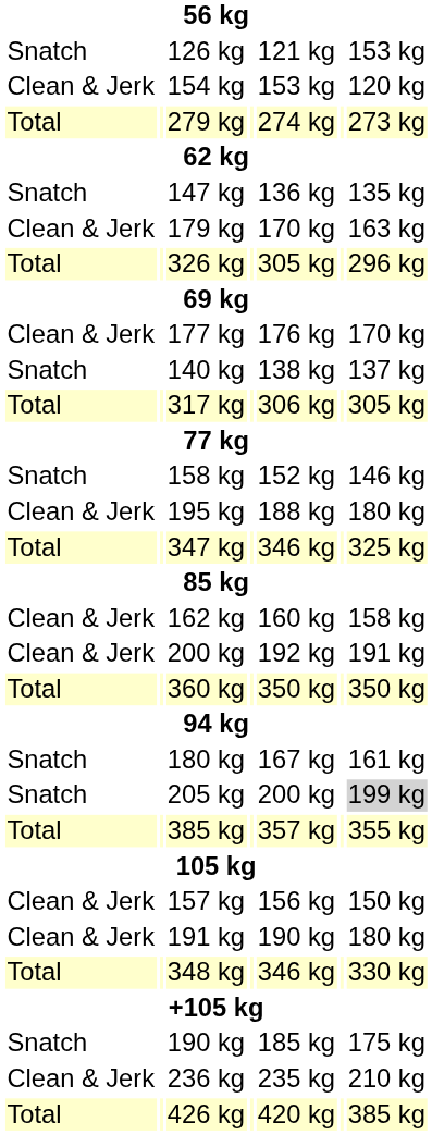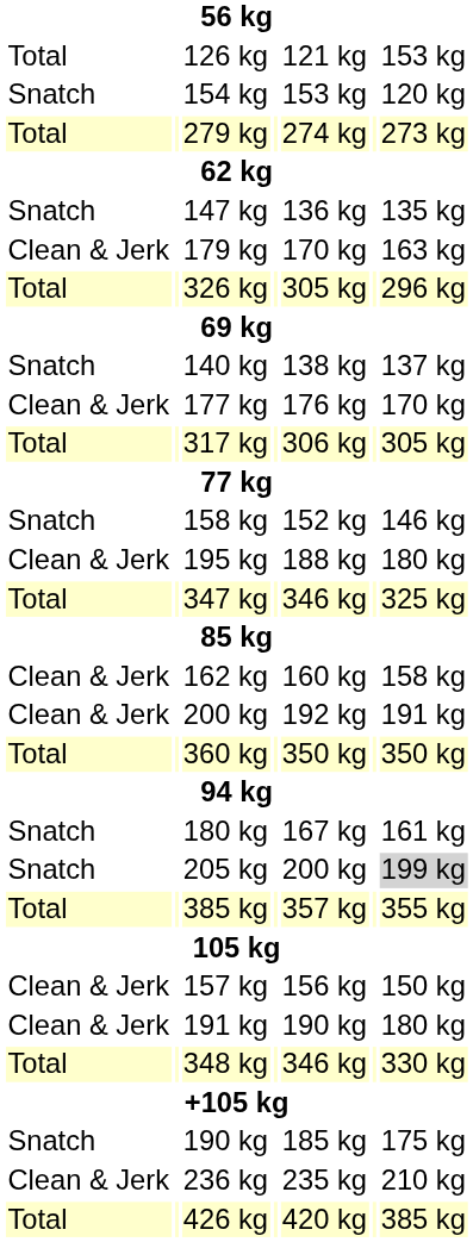 <table>
 <tr>
 <th colspan=7>56 kg</th>
 </tr>
 <tr>
-<td>Snatch</td>
+<td>Total</td>
 <td></td>
 <td>126 kg</td>
 <td></td>
 <td>121 kg</td>
 <td></td>
 <td>153 kg</td>
 </tr>
 <tr>
-<td>Clean & Jerk</td>
+<td>Snatch</td>
 <td></td>
 <td>154 kg</td>
 <td></td>
 <td>153 kg</td>
 <td></td>
 <td>120 kg</td>
 </tr>
 <tr bgcolor=ffffcc>
 <td>Total</td>
 <td></td>
 <td>279 kg</td>
 <td></td>
 <td>274 kg</td>
 <td></td>
 <td>273 kg</td>
 </tr>
 <tr>
 <th colspan=7>62 kg</th>
 </tr>
 <tr>
 <td>Snatch</td>
 <td></td>
 <td>147 kg</td>
 <td></td>
 <td>136 kg</td>
 <td></td>
 <td>135 kg</td>
 </tr>
 <tr>
 <td>Clean & Jerk</td>
 <td></td>
 <td>179 kg</td>
 <td></td>
 <td>170 kg</td>
 <td></td>
 <td>163 kg</td>
 </tr>
 <tr bgcolor=ffffcc>
 <td>Total</td>
 <td></td>
 <td>326 kg<br></td>
 <td></td>
 <td>305 kg</td>
 <td></td>
 <td>296 kg</td>
 </tr>
 <tr>
 <th colspan=7>69 kg</th>
 </tr>
 <tr>
+<td>Snatch</td>
+<td></td>
+<td>140 kg</td>
+<td></td>
+<td>138 kg</td>
+<td></td>
+<td>137 kg</td>
+</tr>
+<tr>
 <td>Clean & Jerk</td>
 <td></td>
 <td>177 kg</td>
 <td></td>
 <td>176 kg</td>
 <td></td>
 <td>170 kg</td>
-</tr>
-<tr>
-<td>Snatch</td>
-<td></td>
-<td>140 kg</td>
-<td></td>
-<td>138 kg</td>
-<td></td>
-<td>137 kg</td>
 </tr>
 <tr bgcolor=ffffcc>
 <td>Total</td>
 <td></td>
 <td>317 kg</td>
 <td></td>
 <td>306 kg</td>
 <td></td>
 <td>305 kg</td>
 </tr>
 <tr>
 <th colspan=7>77 kg</th>
 </tr>
 <tr>
 <td>Snatch</td>
 <td></td>
 <td>158 kg</td>
 <td></td>
 <td>152 kg</td>
 <td></td>
 <td>146 kg</td>
 </tr>
 <tr>
 <td>Clean & Jerk</td>
 <td></td>
 <td>195 kg</td>
 <td></td>
 <td>188 kg</td>
 <td></td>
 <td>180 kg</td>
 </tr>
 <tr bgcolor=ffffcc>
 <td>Total</td>
 <td></td>
 <td>347 kg</td>
 <td></td>
 <td>346 kg</td>
 <td></td>
 <td>325 kg</td>
 </tr>
 <tr>
 <th colspan=7>85 kg</th>
 </tr>
 <tr>
 <td>Clean & Jerk</td>
 <td></td>
 <td>162 kg</td>
 <td></td>
 <td>160 kg</td>
 <td></td>
 <td>158 kg</td>
 </tr>
 <tr>
 <td>Clean & Jerk</td>
 <td></td>
 <td>200 kg</td>
 <td></td>
 <td>192 kg</td>
 <td></td>
 <td>191 kg</td>
 </tr>
 <tr bgcolor=ffffcc>
 <td>Total</td>
 <td></td>
 <td>360 kg</td>
 <td></td>
 <td>350 kg</td>
 <td></td>
 <td>350 kg</td>
 </tr>
 <tr>
 <th colspan=7>94 kg</th>
 </tr>
 <tr>
 <td>Snatch</td>
 <td></td>
 <td>180 kg</td>
 <td></td>
 <td>167 kg</td>
 <td></td>
 <td>161 kg</td>
 </tr>
 <tr>
 <td>Snatch</td>
 <td></td>
 <td>205 kg</td>
 <td></td>
 <td>200 kg</td>
 <td></td>
 <td style="background: lightgrey;">199 kg</td>
 </tr>
 <tr bgcolor=ffffcc>
 <td>Total</td>
 <td></td>
 <td>385 kg</td>
 <td></td>
 <td>357 kg</td>
 <td></td>
 <td>355 kg</td>
 </tr>
 <tr>
 <th colspan=7>105 kg</th>
 </tr>
 <tr>
 <td>Clean & Jerk</td>
 <td></td>
 <td>157 kg</td>
 <td></td>
 <td>156 kg</td>
 <td></td>
 <td>150 kg</td>
 </tr>
 <tr>
 <td>Clean & Jerk</td>
 <td></td>
 <td>191 kg</td>
 <td></td>
 <td>190 kg</td>
 <td></td>
 <td>180 kg</td>
 </tr>
 <tr bgcolor=ffffcc>
 <td>Total</td>
 <td></td>
 <td>348 kg</td>
 <td></td>
 <td>346 kg</td>
 <td></td>
 <td>330 kg</td>
 </tr>
 <tr>
 <th colspan=7>+105 kg</th>
 </tr>
 <tr>
 <td>Snatch</td>
 <td></td>
 <td>190 kg</td>
 <td></td>
 <td>185 kg</td>
 <td></td>
 <td>175 kg</td>
 </tr>
 <tr>
 <td>Clean & Jerk</td>
 <td></td>
 <td>236 kg</td>
 <td></td>
 <td>235 kg</td>
 <td></td>
 <td>210 kg</td>
 </tr>
 <tr bgcolor=ffffcc>
 <td>Total</td>
 <td></td>
 <td>426 kg</td>
 <td></td>
 <td>420 kg</td>
 <td></td>
 <td>385 kg</td>
 </tr>
 </table>
